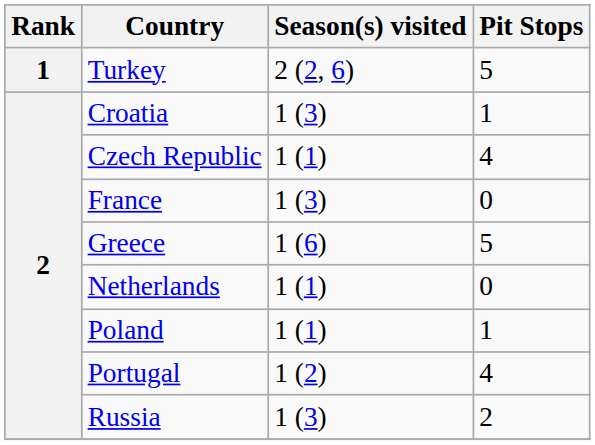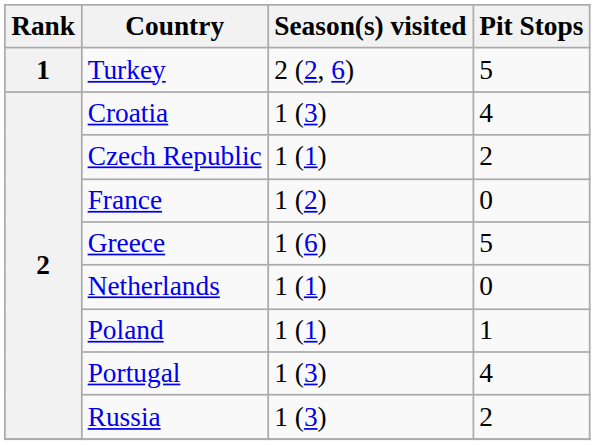 <table class="wikitable">
 <tr>
 <th>Rank</th>
 <th>Country</th>
 <th>Season(s) visited</th>
 <th>Pit Stops</th>
 </tr>
 <tr>
 <th style="text-align:center;">1</th>
 <td><a href='#'>Turkey</a></td>
 <td>2 (<a href='#'>2</a>, <a href='#'>6</a>)</td>
 <td>5</td>
 </tr>
 <tr>
 <th rowspan="8" style="text-align:center;">2</th>
 <td><a href='#'>Croatia</a></td>
 <td>1 (<a href='#'>3</a>)</td>
-<td>1</td>
+<td>4</td>
 </tr>
 <tr>
 <td><a href='#'>Czech Republic</a></td>
 <td>1 (<a href='#'>1</a>)</td>
-<td>4</td>
+<td>2</td>
 </tr>
 <tr>
 <td><a href='#'>France</a></td>
-<td>1 (<a href='#'>3</a>)</td>
+<td>1 (<a href='#'>2</a>)</td>
 <td>0</td>
 </tr>
 <tr>
 <td><a href='#'>Greece</a></td>
 <td>1 (<a href='#'>6</a>)</td>
 <td>5</td>
 </tr>
 <tr>
 <td><a href='#'>Netherlands</a></td>
 <td>1 (<a href='#'>1</a>)</td>
 <td>0</td>
 </tr>
 <tr>
 <td><a href='#'>Poland</a></td>
 <td>1 (<a href='#'>1</a>)</td>
 <td>1</td>
 </tr>
 <tr>
 <td><a href='#'>Portugal</a></td>
-<td>1 (<a href='#'>2</a>)</td>
+<td>1 (<a href='#'>3</a>)</td>
 <td>4</td>
 </tr>
 <tr>
 <td><a href='#'>Russia</a></td>
 <td>1 (<a href='#'>3</a>)</td>
 <td>2</td>
 </tr>
 <tr>
 </tr>
 </table>
